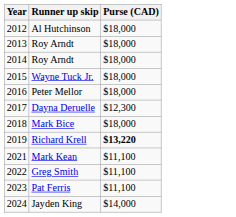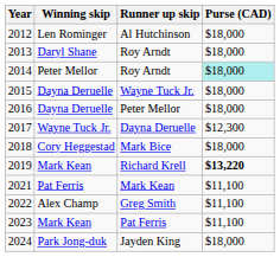 <table class="wikitable">
 <tr>
 <th>Year</th>
+<th>Winning skip</th>
 <th>Runner up skip</th>
 <th>Purse (CAD)</th>
 </tr>
 <tr>
 <td>2012</td>
+<td> Len Rominger</td>
 <td> Al Hutchinson</td>
 <td>$18,000</td>
 </tr>
 <tr>
 <td>2013</td>
+<td> <a href='#'>Daryl Shane</a></td>
 <td> Roy Arndt</td>
 <td>$18,000</td>
 </tr>
 <tr>
 <td>2014</td>
+<td> Peter Mellor</td>
 <td> Roy Arndt</td>
-<td>$18,000</td>
+<td style="background: paleturquoise;">$18,000</td>
 </tr>
 <tr>
 <td>2015</td>
+<td> <a href='#'>Dayna Deruelle</a></td>
 <td> <a href='#'>Wayne Tuck Jr.</a></td>
 <td>$18,000</td>
 </tr>
 <tr>
 <td>2016</td>
+<td> <a href='#'>Dayna Deruelle</a></td>
 <td> Peter Mellor</td>
 <td>$18,000</td>
 </tr>
 <tr>
 <td>2017</td>
+<td> <a href='#'>Wayne Tuck Jr.</a></td>
 <td> <a href='#'>Dayna Deruelle</a></td>
 <td>$12,300</td>
 </tr>
 <tr>
 <td>2018</td>
+<td> <a href='#'>Cory Heggestad</a></td>
 <td> <a href='#'>Mark Bice</a></td>
 <td>$18,000</td>
 </tr>
 <tr>
 <td>2019</td>
+<td> <a href='#'>Mark Kean</a></td>
 <td> <a href='#'>Richard Krell</a></td>
 <td><strong>$13,220</strong></td>
 </tr>
 <tr>
 <td>2021</td>
+<td> <a href='#'>Pat Ferris</a></td>
 <td> <a href='#'>Mark Kean</a></td>
 <td>$11,100</td>
 </tr>
 <tr>
 <td>2022</td>
+<td> Alex Champ</td>
 <td> <a href='#'>Greg Smith</a></td>
 <td>$11,100</td>
 </tr>
 <tr>
 <td>2023</td>
+<td> <a href='#'>Mark Kean</a></td>
 <td> <a href='#'>Pat Ferris</a></td>
 <td>$11,100</td>
 </tr>
 <tr>
 <td>2024</td>
+<td> <a href='#'>Park Jong-duk</a></td>
 <td> Jayden King</td>
-<td>$14,000</td>
+<td>$18,000</td>
 </tr>
 </table>
